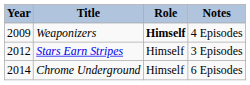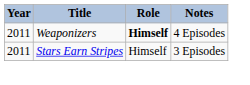 <table class="wikitable">
 <tr style="text-align:center;">
 <th style="background: #B0C4DE;">Year</th>
 <th style="background: #B0C4DE;">Title</th>
 <th style="background: #B0C4DE;">Role</th>
 <th style="background: #B0C4DE;">Notes</th>
 </tr>
 <tr>
-<td>2009</td>
+<td>2011</td>
 <td><em>Weaponizers</em></td>
 <td><strong>Himself</strong></td>
 <td>4 Episodes</td>
 </tr>
 <tr>
-<td>2012</td>
+<td>2011</td>
 <td><em><a href='#'>Stars Earn Stripes</a></em></td>
 <td>Himself</td>
 <td>3 Episodes</td>
 </tr>
-<tr>
-<td>2014</td>
-<td><em>Chrome Underground</em></td>
-<td>Himself</td>
-<td>6 Episodes</td>
-</tr>
 </table>
